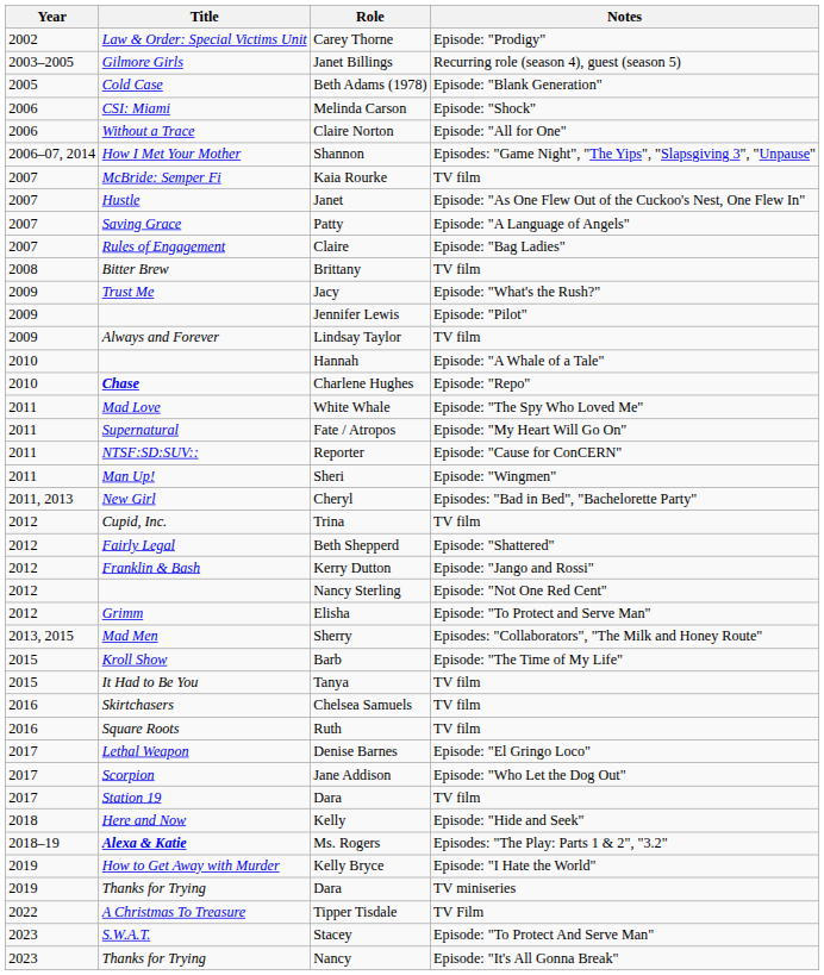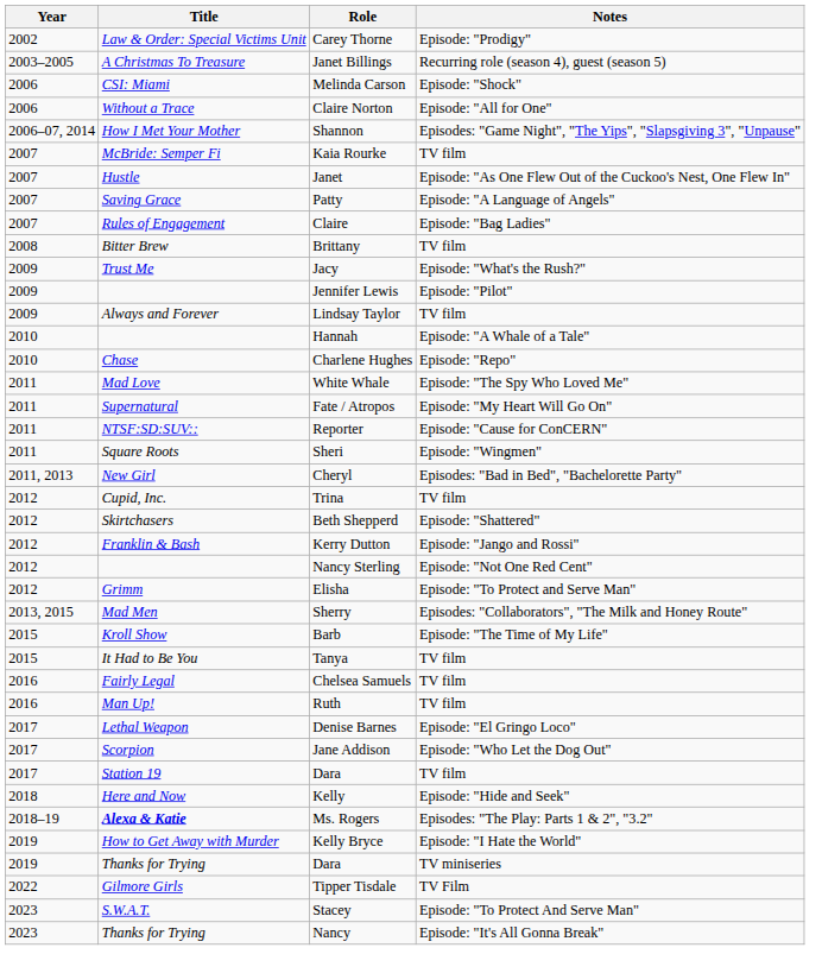 <table class="wikitable sortable">
 <tr>
 <th>Year</th>
 <th>Title</th>
 <th>Role</th>
 <th class="unsortable">Notes</th>
 </tr>
 <tr>
 <td>2002</td>
 <td><em><a href='#'>Law & Order: Special Victims Unit</a></em></td>
 <td>Carey Thorne</td>
 <td>Episode: "Prodigy"</td>
 </tr>
 <tr>
 <td>2003–2005</td>
-<td><em><a href='#'>Gilmore Girls</a></em></td>
+<td><em><a href='#'>A Christmas To Treasure</a></em></td>
 <td>Janet Billings</td>
 <td>Recurring role (season 4), guest (season 5)</td>
-</tr>
-<tr>
-<td>2005</td>
-<td><em><a href='#'>Cold Case</a></em></td>
-<td>Beth Adams (1978)</td>
-<td>Episode: "Blank Generation"</td>
 </tr>
 <tr>
 <td>2006</td>
 <td><em><a href='#'>CSI: Miami</a></em></td>
 <td>Melinda Carson</td>
 <td>Episode: "Shock"</td>
 </tr>
 <tr>
 <td>2006</td>
 <td><em><a href='#'>Without a Trace</a></em></td>
 <td>Claire Norton</td>
 <td>Episode: "All for One"</td>
 </tr>
 <tr>
 <td>2006–07, 2014</td>
 <td><em><a href='#'>How I Met Your Mother</a></em></td>
 <td>Shannon</td>
 <td>Episodes: "Game Night", "<a href='#'>The Yips</a>", "<a href='#'>Slapsgiving 3</a>", "<a href='#'>Unpause</a>"</td>
 </tr>
 <tr>
 <td>2007</td>
 <td><em><a href='#'>McBride: Semper Fi</a></em></td>
 <td>Kaia Rourke</td>
 <td>TV film</td>
 </tr>
 <tr>
 <td>2007</td>
 <td><em><a href='#'>Hustle</a></em></td>
 <td>Janet</td>
 <td>Episode: "As One Flew Out of the Cuckoo's Nest, One Flew In"</td>
 </tr>
 <tr>
 <td>2007</td>
 <td><em><a href='#'>Saving Grace</a></em></td>
 <td>Patty</td>
 <td>Episode: "A Language of Angels"</td>
 </tr>
 <tr>
 <td>2007</td>
 <td><em><a href='#'>Rules of Engagement</a></em></td>
 <td>Claire</td>
 <td>Episode: "Bag Ladies"</td>
 </tr>
 <tr>
 <td>2008</td>
 <td><em>Bitter Brew</em></td>
 <td>Brittany</td>
 <td>TV film</td>
 </tr>
 <tr>
 <td>2009</td>
 <td><em><a href='#'>Trust Me</a></em></td>
 <td>Jacy</td>
 <td>Episode: "What's the Rush?"</td>
 </tr>
 <tr>
 <td>2009</td>
 <td><em></em></td>
 <td>Jennifer Lewis</td>
 <td>Episode: "Pilot"</td>
 </tr>
 <tr>
 <td>2009</td>
 <td><em>Always and Forever</em></td>
 <td>Lindsay Taylor</td>
 <td>TV film</td>
 </tr>
 <tr>
 <td>2010</td>
 <td><em></em></td>
 <td>Hannah</td>
 <td>Episode: "A Whale of a Tale"</td>
 </tr>
 <tr>
 <td>2010</td>
-<td><strong><em><a href='#'>Chase</a></em></strong></td>
+<td><em><a href='#'>Chase</a></em></td>
 <td>Charlene Hughes</td>
 <td>Episode: "Repo"</td>
 </tr>
 <tr>
 <td>2011</td>
 <td><em><a href='#'>Mad Love</a></em></td>
 <td>White Whale</td>
 <td>Episode: "The Spy Who Loved Me"</td>
 </tr>
 <tr>
 <td>2011</td>
 <td><em><a href='#'>Supernatural</a></em></td>
 <td>Fate / Atropos</td>
 <td>Episode: "My Heart Will Go On"</td>
 </tr>
 <tr>
 <td>2011</td>
 <td><em><a href='#'>NTSF:SD:SUV::</a></em></td>
 <td>Reporter</td>
 <td>Episode: "Cause for ConCERN"</td>
 </tr>
 <tr>
 <td>2011</td>
-<td><em><a href='#'>Man Up!</a></em></td>
+<td><em>Square Roots</em></td>
 <td>Sheri</td>
 <td>Episode: "Wingmen"</td>
 </tr>
 <tr>
 <td>2011, 2013</td>
 <td><em><a href='#'>New Girl</a></em></td>
 <td>Cheryl</td>
 <td>Episodes: "Bad in Bed", "Bachelorette Party"</td>
 </tr>
 <tr>
 <td>2012</td>
 <td><em>Cupid, Inc.</em></td>
 <td>Trina</td>
 <td>TV film</td>
 </tr>
 <tr>
 <td>2012</td>
-<td><em><a href='#'>Fairly Legal</a></em></td>
+<td><em>Skirtchasers</em></td>
 <td>Beth Shepperd</td>
 <td>Episode: "Shattered"</td>
 </tr>
 <tr>
 <td>2012</td>
 <td><em><a href='#'>Franklin & Bash</a></em></td>
 <td>Kerry Dutton</td>
 <td>Episode: "Jango and Rossi"</td>
 </tr>
 <tr>
 <td>2012</td>
 <td><em></em></td>
 <td>Nancy Sterling</td>
 <td>Episode: "Not One Red Cent"</td>
 </tr>
 <tr>
 <td>2012</td>
 <td><em><a href='#'>Grimm</a></em></td>
 <td>Elisha</td>
 <td>Episode: "To Protect and Serve Man"</td>
 </tr>
 <tr>
 <td>2013, 2015</td>
 <td><em><a href='#'>Mad Men</a></em></td>
 <td>Sherry</td>
 <td>Episodes: "Collaborators", "The Milk and Honey Route"</td>
 </tr>
 <tr>
 <td>2015</td>
 <td><em><a href='#'>Kroll Show</a></em></td>
 <td>Barb</td>
 <td>Episode: "The Time of My Life"</td>
 </tr>
 <tr>
 <td>2015</td>
 <td><em>It Had to Be You</em></td>
 <td>Tanya</td>
 <td>TV film</td>
 </tr>
 <tr>
 <td>2016</td>
-<td><em>Skirtchasers</em></td>
+<td><em><a href='#'>Fairly Legal</a></em></td>
 <td>Chelsea Samuels</td>
 <td>TV film</td>
 </tr>
 <tr>
 <td>2016</td>
-<td><em>Square Roots</em></td>
+<td><em><a href='#'>Man Up!</a></em></td>
 <td>Ruth</td>
 <td>TV film</td>
 </tr>
 <tr>
 <td>2017</td>
 <td><em><a href='#'>Lethal Weapon</a></em></td>
 <td>Denise Barnes</td>
 <td>Episode: "El Gringo Loco"</td>
 </tr>
 <tr>
 <td>2017</td>
 <td><em><a href='#'>Scorpion</a></em></td>
 <td>Jane Addison</td>
 <td>Episode: "Who Let the Dog Out"</td>
 </tr>
 <tr>
 <td>2017</td>
 <td><em><a href='#'>Station 19</a></em></td>
 <td>Dara</td>
 <td>TV film</td>
 </tr>
 <tr>
 <td>2018</td>
 <td><em><a href='#'>Here and Now</a></em></td>
 <td>Kelly</td>
 <td>Episode: "Hide and Seek"</td>
 </tr>
 <tr>
 <td>2018–19</td>
 <td><strong><em><a href='#'>Alexa & Katie</a></em></strong></td>
 <td>Ms. Rogers</td>
 <td>Episodes: "The Play: Parts 1 & 2", "3.2"</td>
 </tr>
 <tr>
 <td>2019</td>
 <td><em><a href='#'>How to Get Away with Murder</a></em></td>
 <td>Kelly Bryce</td>
 <td>Episode: "I Hate the World"</td>
 </tr>
 <tr>
 <td>2019</td>
 <td><em>Thanks for Trying</em></td>
 <td>Dara</td>
 <td>TV miniseries</td>
 </tr>
 <tr>
 <td>2022</td>
-<td><em><a href='#'>A Christmas To Treasure</a></em></td>
+<td><em><a href='#'>Gilmore Girls</a></em></td>
 <td>Tipper Tisdale</td>
 <td>TV Film</td>
 </tr>
 <tr>
 <td>2023</td>
 <td><em> <a href='#'>S.W.A.T.</a></em></td>
 <td>Stacey</td>
 <td>Episode: "To Protect And Serve Man"</td>
 </tr>
 <tr>
 <td>2023</td>
 <td><em>Thanks for Trying</em></td>
 <td>Nancy</td>
 <td>Episode: "It's All Gonna Break"</td>
 </tr>
 </table>
